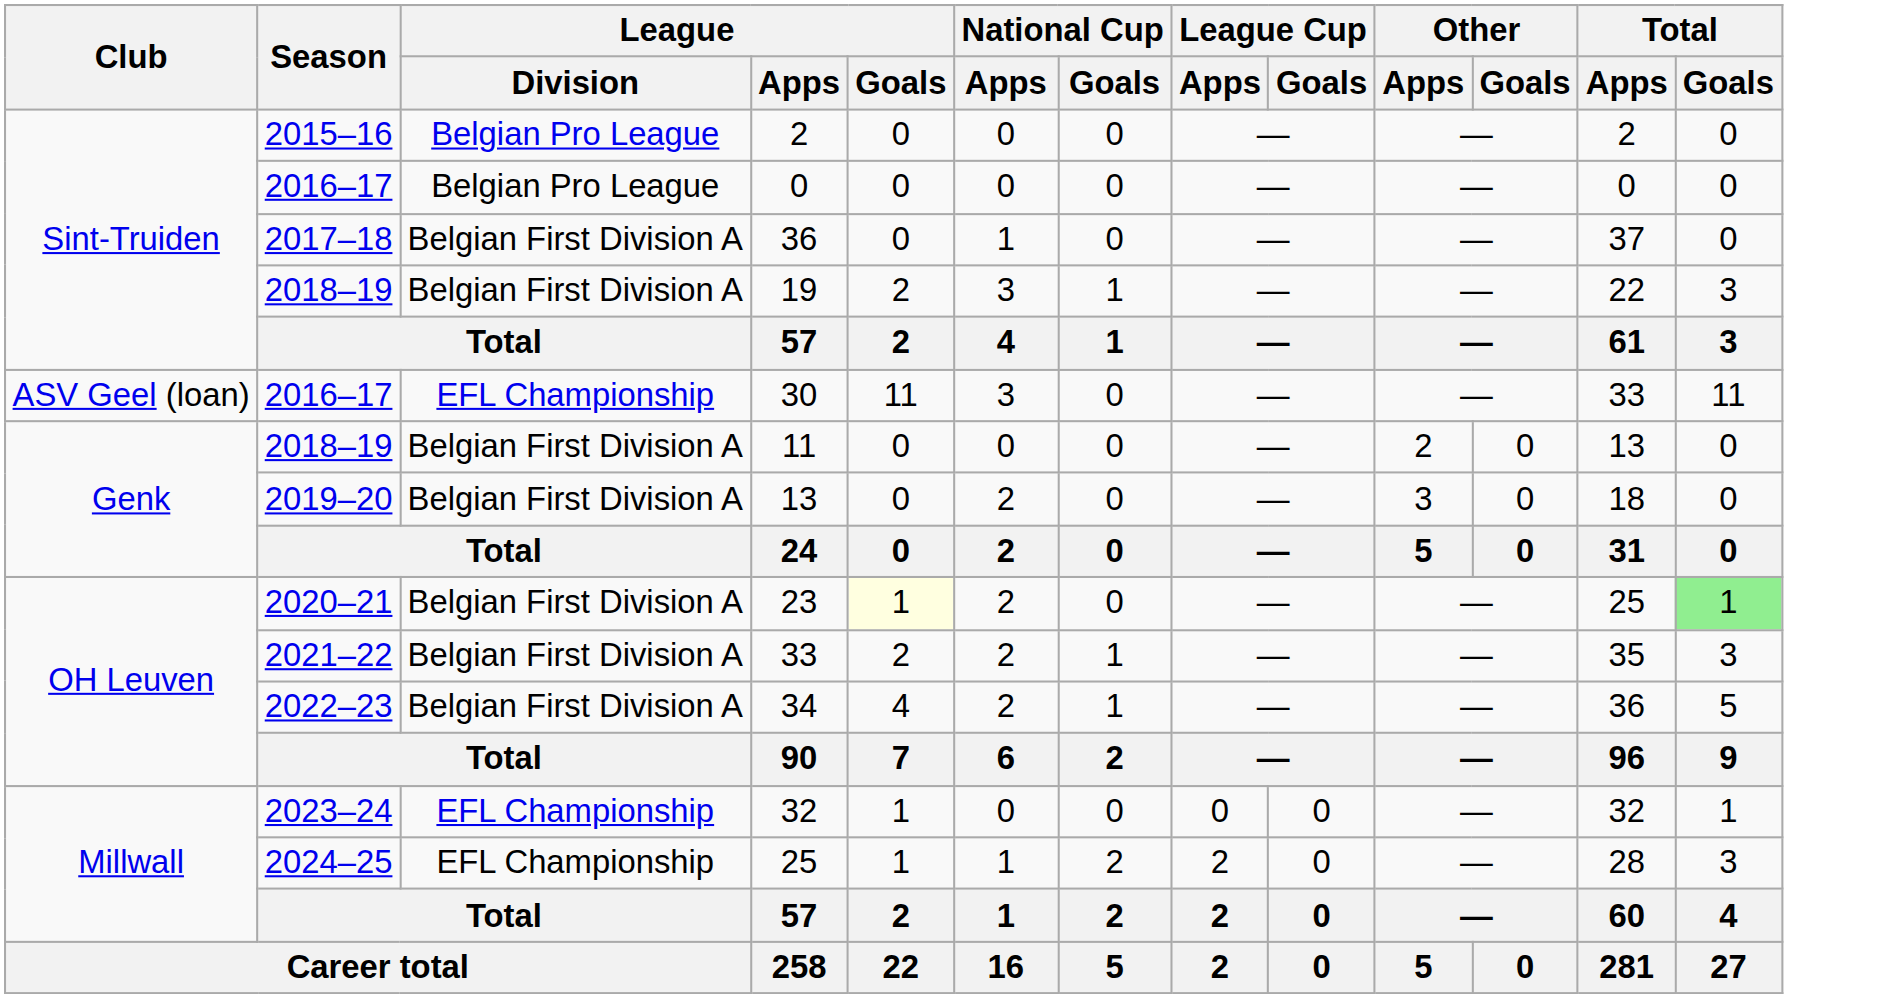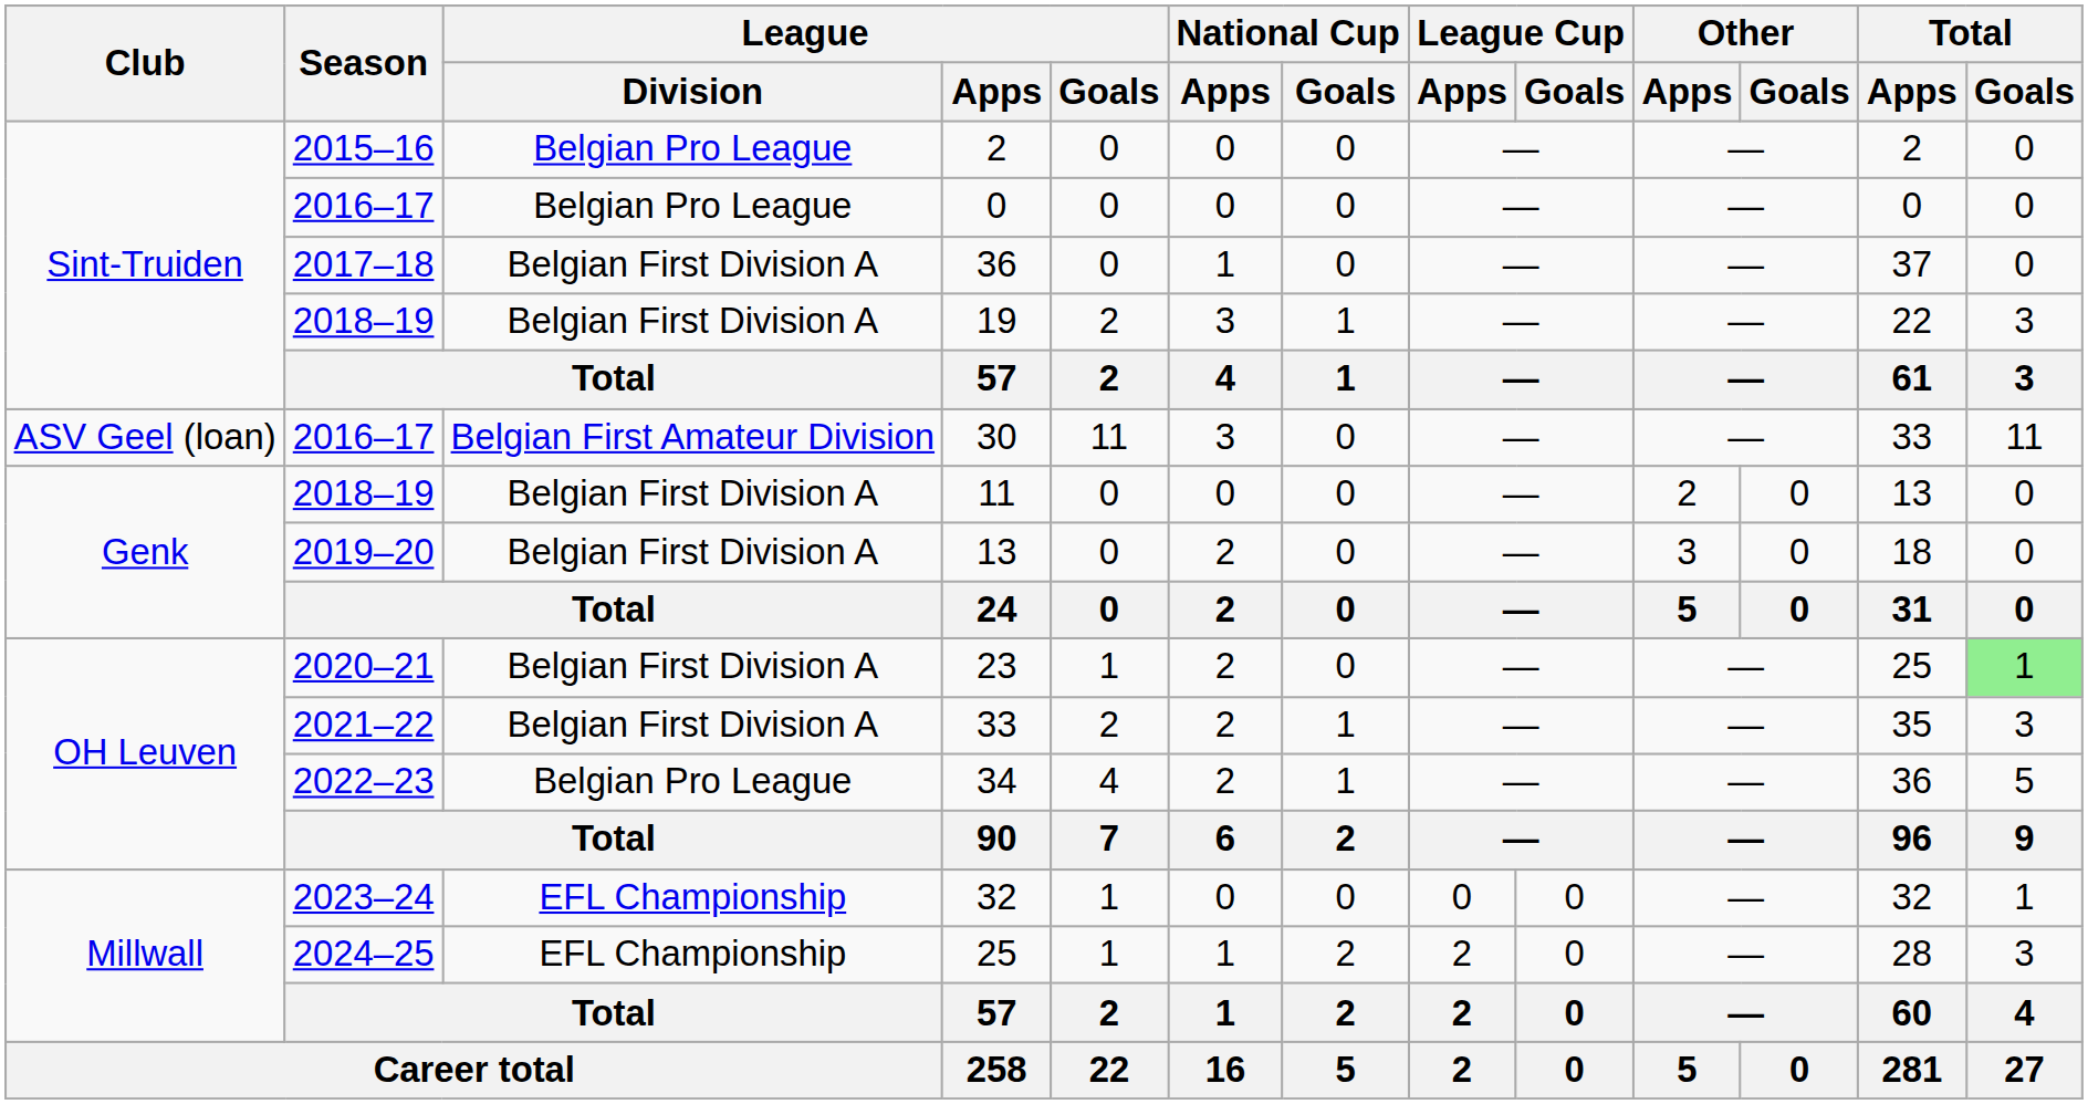 <table class="wikitable" style="text-align: center;">
 <tr>
 <th rowspan="2">Club</th>
 <th rowspan="2">Season</th>
 <th colspan="3">League</th>
 <th colspan="2">National Cup</th>
 <th colspan="2">League Cup</th>
 <th colspan="2">Other</th>
 <th colspan="2">Total</th>
 </tr>
 <tr>
 <th>Division</th>
 <th>Apps</th>
 <th>Goals</th>
 <th>Apps</th>
 <th>Goals</th>
 <th>Apps</th>
 <th>Goals</th>
 <th>Apps</th>
 <th>Goals</th>
 <th>Apps</th>
 <th>Goals</th>
 </tr>
 <tr>
 <td rowspan=5><a href='#'>Sint-Truiden</a></td>
 <td><a href='#'>2015–16</a></td>
 <td><a href='#'>Belgian Pro League</a></td>
 <td>2</td>
 <td>0</td>
 <td>0</td>
 <td>0</td>
 <td colspan=2>—</td>
 <td colspan=2>—</td>
 <td>2</td>
 <td>0</td>
 </tr>
 <tr>
 <td><a href='#'>2016–17</a></td>
 <td>Belgian Pro League</td>
 <td>0</td>
 <td>0</td>
 <td>0</td>
 <td>0</td>
 <td colspan=2>—</td>
 <td colspan=2>—</td>
 <td>0</td>
 <td>0</td>
 </tr>
 <tr>
 <td><a href='#'>2017–18</a></td>
 <td>Belgian First Division A</td>
 <td>36</td>
 <td>0</td>
 <td>1</td>
 <td>0</td>
 <td colspan=2>—</td>
 <td colspan=2>—</td>
 <td>37</td>
 <td>0</td>
 </tr>
 <tr>
 <td><a href='#'>2018–19</a></td>
 <td>Belgian First Division A</td>
 <td>19</td>
 <td>2</td>
 <td>3</td>
 <td>1</td>
 <td colspan=2>—</td>
 <td colspan=2>—</td>
 <td>22</td>
 <td>3</td>
 </tr>
 <tr>
 <th colspan=2>Total</th>
 <th>57</th>
 <th>2</th>
 <th>4</th>
 <th>1</th>
 <th colspan=2>—</th>
 <th colspan=2>—</th>
 <th>61</th>
 <th>3</th>
 </tr>
 <tr>
 <td><a href='#'>ASV Geel</a> (loan)</td>
 <td><a href='#'>2016–17</a></td>
-<td><a href='#'>EFL Championship</a></td>
+<td><a href='#'>Belgian First Amateur Division</a></td>
 <td>30</td>
 <td>11</td>
 <td>3</td>
 <td>0</td>
 <td colspan=2>—</td>
 <td colspan=2>—</td>
 <td>33</td>
 <td>11</td>
 </tr>
 <tr>
 <td rowspan=3><a href='#'>Genk</a></td>
 <td><a href='#'>2018–19</a></td>
 <td>Belgian First Division A</td>
 <td>11</td>
 <td>0</td>
 <td>0</td>
 <td>0</td>
 <td colspan=2>—</td>
 <td>2</td>
 <td>0</td>
 <td>13</td>
 <td>0</td>
 </tr>
 <tr>
 <td><a href='#'>2019–20</a></td>
 <td>Belgian First Division A</td>
 <td>13</td>
 <td>0</td>
 <td>2</td>
 <td>0</td>
 <td colspan=2>—</td>
 <td>3</td>
 <td>0</td>
 <td>18</td>
 <td>0</td>
 </tr>
 <tr>
 <th colspan=2>Total</th>
 <th>24</th>
 <th>0</th>
 <th>2</th>
 <th>0</th>
 <th colspan=2>—</th>
 <th>5</th>
 <th>0</th>
 <th>31</th>
 <th>0</th>
 </tr>
 <tr>
 <td rowspan=4><a href='#'>OH Leuven</a></td>
 <td><a href='#'>2020–21</a></td>
 <td>Belgian First Division A</td>
 <td>23</td>
-<td style="background: lightyellow;">1</td>
+<td>1</td>
 <td>2</td>
 <td>0</td>
 <td colspan=2>—</td>
 <td colspan=2>—</td>
 <td>25</td>
 <td style="background: lightgreen;">1</td>
 </tr>
 <tr>
 <td><a href='#'>2021–22</a></td>
 <td>Belgian First Division A</td>
 <td>33</td>
 <td>2</td>
 <td>2</td>
 <td>1</td>
 <td colspan=2>—</td>
 <td colspan=2>—</td>
 <td>35</td>
 <td>3</td>
 </tr>
 <tr>
 <td><a href='#'>2022–23</a></td>
-<td>Belgian First Division A</td>
+<td>Belgian Pro League</td>
 <td>34</td>
 <td>4</td>
 <td>2</td>
 <td>1</td>
 <td colspan=2>—</td>
 <td colspan=2>—</td>
 <td>36</td>
 <td>5</td>
 </tr>
 <tr>
 <th colspan=2>Total</th>
 <th>90</th>
 <th>7</th>
 <th>6</th>
 <th>2</th>
 <th colspan=2>—</th>
 <th colspan=2>—</th>
 <th>96</th>
 <th>9</th>
 </tr>
 <tr>
 <td rowspan=3><a href='#'>Millwall</a></td>
 <td><a href='#'>2023–24</a></td>
 <td><a href='#'>EFL Championship</a></td>
 <td>32</td>
 <td>1</td>
 <td>0</td>
 <td>0</td>
 <td>0</td>
 <td>0</td>
 <td colspan=2>—</td>
 <td>32</td>
 <td>1</td>
 </tr>
 <tr>
 <td><a href='#'>2024–25</a></td>
 <td>EFL Championship</td>
 <td>25</td>
 <td>1</td>
 <td>1</td>
 <td>2</td>
 <td>2</td>
 <td>0</td>
 <td colspan="2">—</td>
 <td>28</td>
 <td>3</td>
 </tr>
 <tr>
 <th colspan=2>Total</th>
 <th>57</th>
 <th>2</th>
 <th>1</th>
 <th>2</th>
 <th>2</th>
 <th>0</th>
 <th colspan="2">—</th>
 <th>60</th>
 <th>4</th>
 </tr>
 <tr>
 <th colspan="3">Career total</th>
 <th>258</th>
 <th>22</th>
 <th>16</th>
 <th>5</th>
 <th>2</th>
 <th>0</th>
 <th>5</th>
 <th>0</th>
 <th>281</th>
 <th>27</th>
 </tr>
 </table>
